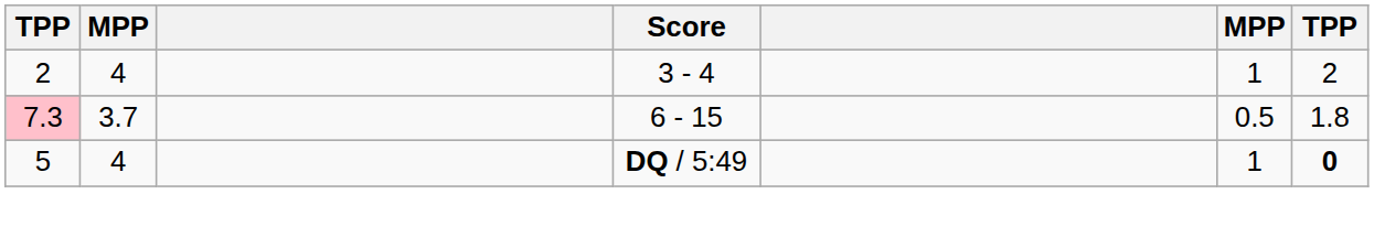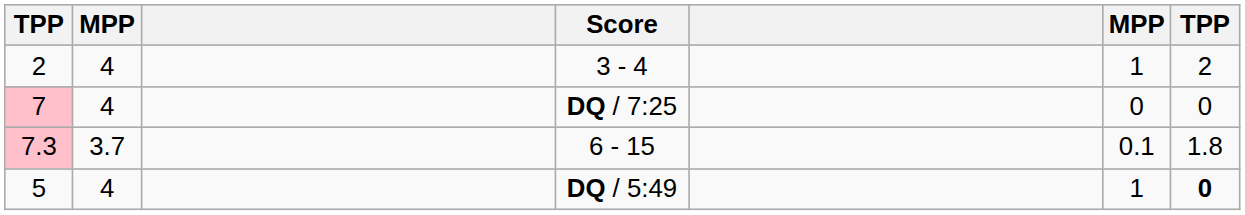 <table class="wikitable" style="text-align: center;" |>
 <tr>
 <th width="35">TPP</th>
 <th width="35">MPP</th>
 <th width="250"></th>
 <th width="75">Score</th>
 <th width="250"></th>
 <th width="35">MPP</th>
 <th width="35">TPP</th>
 </tr>
 <tr>
 <td>2</td>
 <td>4</td>
 <td style="text-align:left;"></td>
 <td>3 - 4</td>
 <td style="text-align:left;"><strong></strong></td>
 <td>1</td>
 <td>2</td>
 </tr>
 <tr>
+<td bgcolor=pink>7</td>
+<td>4</td>
+<td style="text-align:left;"></td>
+<td><strong>DQ</strong> / 7:25</td>
+<td style="text-align:left;"><strong></strong></td>
+<td>0</td>
+<td>0</td>
+</tr>
+<tr>
 <td bgcolor=pink>7.3</td>
 <td>3.7</td>
 <td style="text-align:left;"></td>
 <td>6 - 15</td>
 <td style="text-align:left;"><strong></strong></td>
-<td>0.5</td>
+<td>0.1</td>
 <td>1.8</td>
 </tr>
 <tr>
 <td>5</td>
 <td>4</td>
 <td style="text-align:left;"></td>
 <td><strong>DQ</strong> / 5:49</td>
 <td style="text-align:left;"><strong></strong></td>
 <td>1</td>
 <td><strong>0</strong></td>
 </tr>
 </table>
